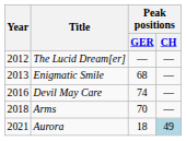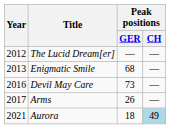 <table class="wikitable">
 <tr>
 <th rowspan="2">Year</th>
 <th rowspan="2">Title</th>
 <th colspan="2">Peak positions</th>
 </tr>
 <tr>
 <th style="width:30px;"><a href='#'>GER</a></th>
 <th style="width:30px;"><a href='#'>CH</a></th>
 </tr>
 <tr>
 <td>2012</td>
 <td><em>The Lucid Dream[er]</em></td>
 <td style="text-align:center;">—</td>
 <td style="text-align:center;">—</td>
 </tr>
 <tr>
 <td>2013</td>
 <td><em>Enigmatic Smile</em></td>
 <td style="text-align:center;">68</td>
 <td style="text-align:center;">—</td>
 </tr>
 <tr>
 <td>2016</td>
 <td><em>Devil May Care</em></td>
-<td style="text-align:center;">74</td>
+<td style="text-align:center;">73</td>
 <td style="text-align:center;">—</td>
 </tr>
 <tr>
-<td>2018</td>
+<td>2017</td>
 <td><em>Arms</em></td>
-<td style="text-align:center;">70</td>
+<td style="text-align:center;">26</td>
 <td style="text-align:center;">—</td>
 </tr>
 <tr>
 <td>2021</td>
 <td><em>Aurora</em></td>
 <td style="text-align:center;">18</td>
 <td style="background: lightblue; text-align:center;">49</td>
 </tr>
 </table>
